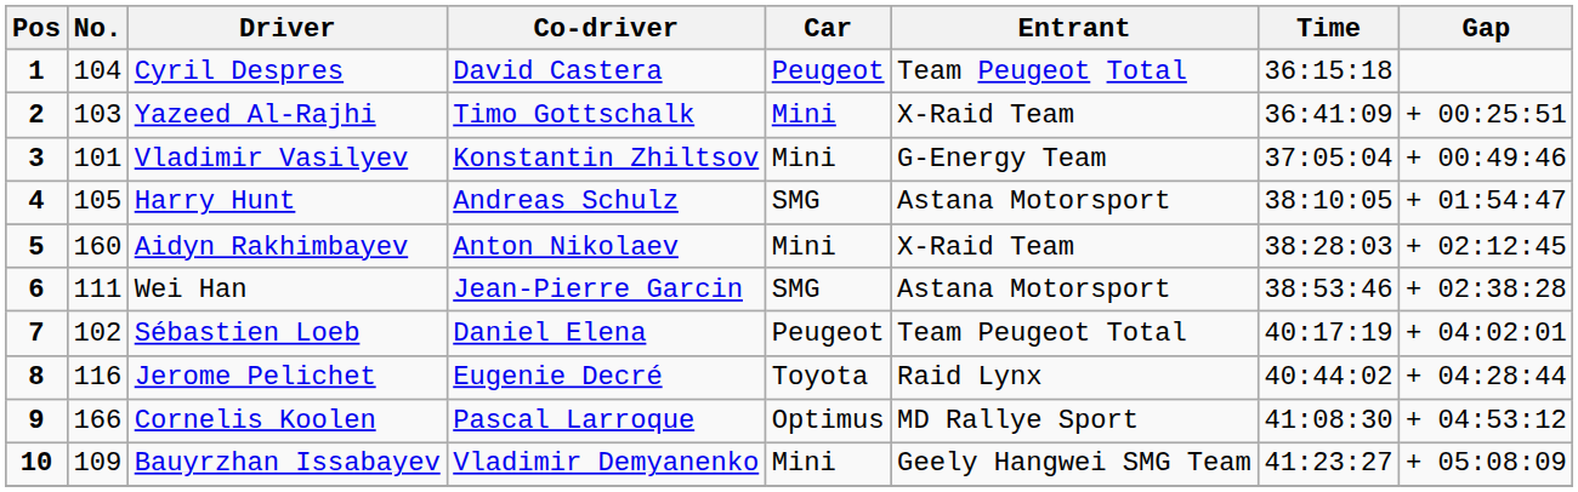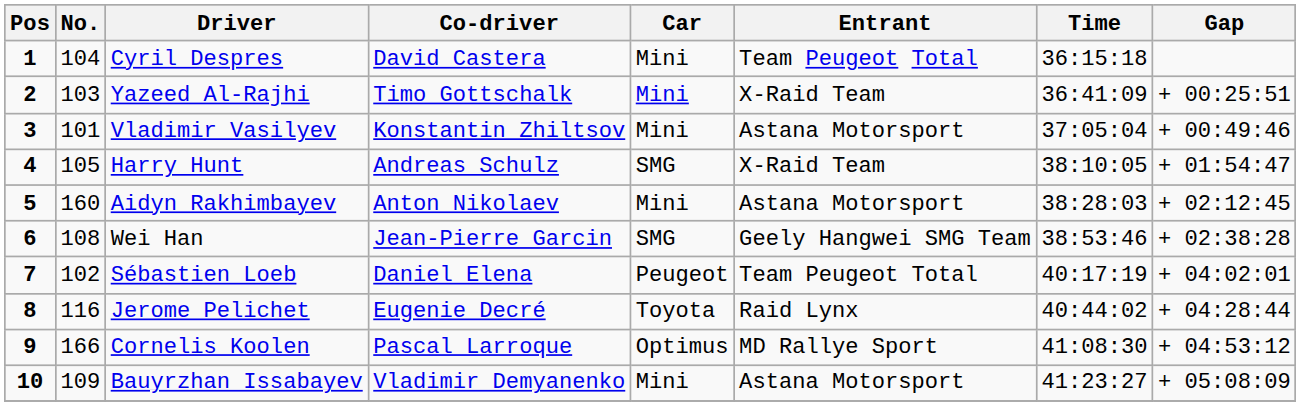 <table class="wikitable">
 <tr>
 <th>Pos</th>
 <th>No.</th>
 <th>Driver</th>
 <th>Co-driver</th>
 <th>Car</th>
 <th>Entrant</th>
 <th>Time</th>
 <th>Gap</th>
 </tr>
 <tr>
 <td align=center><strong>1</strong></td>
 <td>104</td>
 <td> <a href='#'>Cyril Despres</a></td>
 <td> <a href='#'>David Castera</a></td>
-<td><a href='#'>Peugeot</a></td>
+<td>Mini</td>
 <td>Team <a href='#'>Peugeot</a> <a href='#'>Total</a></td>
 <td>36:15:18</td>
 <td></td>
 </tr>
 <tr>
 <td align=center><strong>2</strong></td>
 <td>103</td>
 <td> <a href='#'>Yazeed Al-Rajhi</a></td>
 <td> <a href='#'>Timo Gottschalk</a></td>
 <td><a href='#'>Mini</a></td>
 <td>X-Raid Team</td>
 <td>36:41:09</td>
 <td>+ 00:25:51</td>
 </tr>
 <tr>
 <td align=center><strong>3</strong></td>
 <td>101</td>
 <td> <a href='#'>Vladimir Vasilyev</a></td>
 <td> <a href='#'>Konstantin Zhiltsov</a></td>
 <td>Mini</td>
-<td>G-Energy Team</td>
+<td>Astana Motorsport</td>
 <td>37:05:04</td>
 <td>+ 00:49:46</td>
 </tr>
 <tr>
 <td align=center><strong>4</strong></td>
 <td>105</td>
 <td> <a href='#'>Harry Hunt</a></td>
 <td> <a href='#'>Andreas Schulz</a></td>
 <td>SMG</td>
-<td>Astana Motorsport</td>
+<td>X-Raid Team</td>
 <td>38:10:05</td>
 <td>+ 01:54:47</td>
 </tr>
 <tr>
 <td align=center><strong>5</strong></td>
 <td>160</td>
 <td> <a href='#'>Aidyn Rakhimbayev</a></td>
 <td> <a href='#'>Anton Nikolaev</a></td>
 <td>Mini</td>
-<td>X-Raid Team</td>
+<td>Astana Motorsport</td>
 <td>38:28:03</td>
 <td>+ 02:12:45</td>
 </tr>
 <tr>
 <td align=center><strong>6</strong></td>
-<td>111</td>
+<td>108</td>
 <td> Wei Han</td>
 <td> <a href='#'>Jean-Pierre Garcin</a></td>
 <td>SMG</td>
-<td>Astana Motorsport</td>
+<td>Geely Hangwei SMG Team</td>
 <td>38:53:46</td>
 <td>+ 02:38:28</td>
 </tr>
 <tr>
 <td align=center><strong>7</strong></td>
 <td>102</td>
 <td> <a href='#'>Sébastien Loeb</a></td>
 <td> <a href='#'>Daniel Elena</a></td>
 <td>Peugeot</td>
 <td>Team Peugeot Total</td>
 <td>40:17:19</td>
 <td>+ 04:02:01</td>
 </tr>
 <tr>
 <td align=center><strong>8</strong></td>
 <td>116</td>
 <td> <a href='#'>Jerome Pelichet</a></td>
 <td> <a href='#'>Eugenie Decré</a></td>
 <td>Toyota</td>
 <td>Raid Lynx</td>
 <td>40:44:02</td>
 <td>+ 04:28:44</td>
 </tr>
 <tr>
 <td align=center><strong>9</strong></td>
 <td>166</td>
 <td> <a href='#'>Cornelis Koolen</a></td>
 <td> <a href='#'>Pascal Larroque</a></td>
 <td>Optimus</td>
 <td>MD Rallye Sport</td>
 <td>41:08:30</td>
 <td>+ 04:53:12</td>
 </tr>
 <tr>
 <td align=center><strong>10</strong></td>
 <td>109</td>
 <td> <a href='#'>Bauyrzhan Issabayev</a></td>
 <td> <a href='#'>Vladimir Demyanenko</a></td>
 <td>Mini</td>
-<td>Geely Hangwei SMG Team</td>
+<td>Astana Motorsport</td>
 <td>41:23:27</td>
 <td>+ 05:08:09</td>
 </tr>
 <tr>
 </tr>
 </table>
